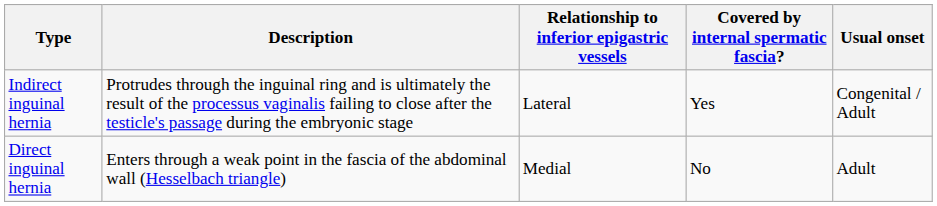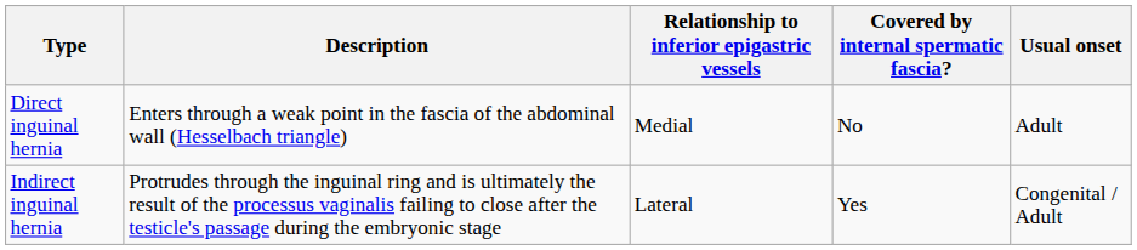 <table class="wikitable">
 <tr>
 <th>Type</th>
 <th>Description</th>
 <th>Relationship to <a href='#'>inferior epigastric vessels</a></th>
 <th>Covered by <a href='#'>internal spermatic fascia</a>?</th>
 <th>Usual onset</th>
 </tr>
 <tr>
+<td><a href='#'>Direct inguinal hernia</a></td>
+<td>Enters through a weak point in the fascia of the abdominal wall (<a href='#'>Hesselbach triangle</a>)</td>
+<td>Medial</td>
+<td>No</td>
+<td>Adult</td>
+</tr>
+<tr>
 <td><a href='#'>Indirect inguinal hernia</a></td>
 <td>Protrudes through the inguinal ring and is ultimately the result of the <a href='#'>processus vaginalis</a> failing to close after the <a href='#'>testicle's passage</a> during the embryonic stage</td>
 <td>Lateral</td>
 <td>Yes</td>
 <td>Congenital / Adult</td>
 </tr>
-<tr>
-<td><a href='#'>Direct inguinal hernia</a></td>
-<td>Enters through a weak point in the fascia of the abdominal wall (<a href='#'>Hesselbach triangle</a>)</td>
-<td>Medial</td>
-<td>No</td>
-<td>Adult</td>
-</tr>
 </table>
